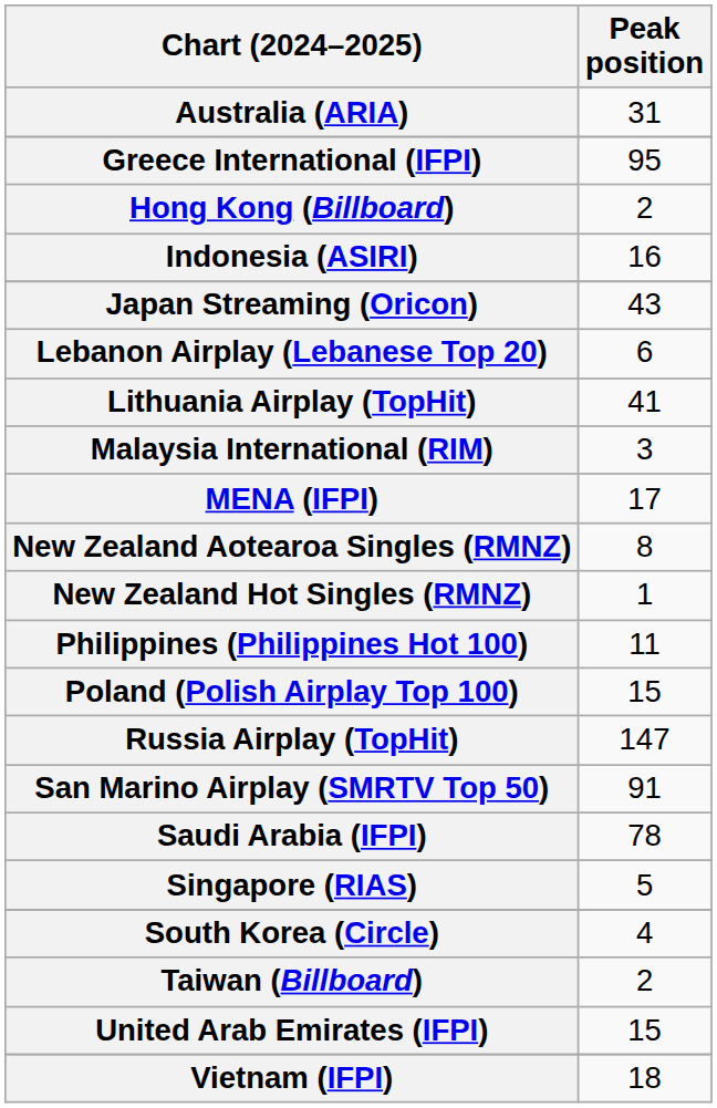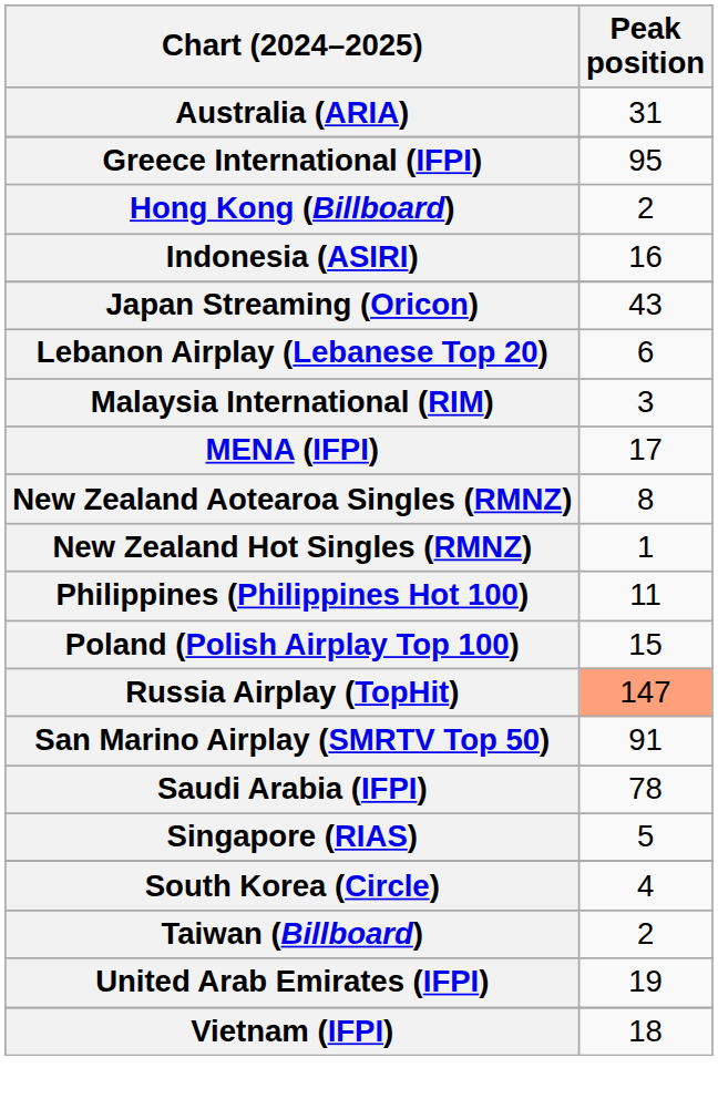 <table class="wikitable sortable plainrowheaders" style="text-align:center">
 <tr>
 <th scope="col">Chart (2024–2025)</th>
 <th scope="col">Peak<br>position</th>
 </tr>
 <tr>
 <th scope="row">Australia (<a href='#'>ARIA</a>)</th>
 <td>31</td>
 </tr>
 <tr>
 </tr>
 <tr>
 </tr>
 <tr>
 </tr>
 <tr>
 </tr>
 <tr>
 <th scope="row">Greece International (<a href='#'>IFPI</a>)</th>
 <td>95</td>
 </tr>
 <tr>
 <th scope="row"><a href='#'>Hong Kong</a> (<em><a href='#'>Billboard</a></em>)</th>
 <td>2</td>
 </tr>
 <tr>
 <th scope="row">Indonesia (<a href='#'>ASIRI</a>)</th>
 <td>16</td>
 </tr>
 <tr>
 </tr>
 <tr>
 <th scope="row">Japan Streaming (<a href='#'>Oricon</a>)</th>
 <td>43</td>
 </tr>
 <tr>
 <th scope="row">Lebanon Airplay (<a href='#'>Lebanese Top 20</a>)</th>
 <td>6</td>
 </tr>
 <tr>
-<th scope="row">Lithuania Airplay (<a href='#'>TopHit</a>)</th>
-<td>41</td>
-</tr>
-<tr>
 <th scope="row">Malaysia International (<a href='#'>RIM</a>)</th>
 <td>3</td>
 </tr>
 <tr>
 <th scope="row"><a href='#'>MENA</a> (<a href='#'>IFPI</a>)</th>
 <td>17</td>
 </tr>
 <tr>
 <th scope="row">New Zealand Aotearoa Singles (<a href='#'>RMNZ</a>)</th>
 <td>8</td>
 </tr>
 <tr>
 <th scope="row">New Zealand Hot Singles (<a href='#'>RMNZ</a>)</th>
 <td>1</td>
 </tr>
 <tr>
 <th scope="row">Philippines (<a href='#'>Philippines Hot 100</a>)</th>
 <td>11</td>
 </tr>
 <tr>
 <th scope="row">Poland (<a href='#'>Polish Airplay Top 100</a>)</th>
 <td>15</td>
 </tr>
 <tr>
 <th scope="row">Russia Airplay (<a href='#'>TopHit</a>)</th>
-<td>147</td>
+<td style="background: lightsalmon;">147</td>
 </tr>
 <tr>
 <th scope="row">San Marino Airplay (<a href='#'>SMRTV Top 50</a>)</th>
 <td>91</td>
 </tr>
 <tr>
 <th scope="row">Saudi Arabia (<a href='#'>IFPI</a>)</th>
 <td>78</td>
 </tr>
 <tr>
 <th scope="row">Singapore (<a href='#'>RIAS</a>)</th>
 <td>5</td>
 </tr>
 <tr>
 </tr>
 <tr>
 <th scope="row">South Korea (<a href='#'>Circle</a>)</th>
 <td>4</td>
 </tr>
 <tr>
 <th scope="row">Taiwan (<em><a href='#'>Billboard</a></em>)</th>
 <td>2</td>
 </tr>
 <tr>
 <th scope="row">United Arab Emirates (<a href='#'>IFPI</a>)</th>
-<td>15</td>
+<td>19</td>
 </tr>
 <tr>
 </tr>
 <tr>
 </tr>
 <tr>
 </tr>
 <tr>
 </tr>
 <tr>
 <th scope="row">Vietnam (<a href='#'>IFPI</a>)</th>
 <td>18</td>
 </tr>
 </table>
